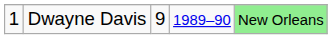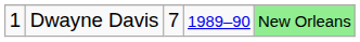 <table class="wikitable">
 <tr>
 </tr>
 <tr>
 <td>1</td>
 <td>Dwayne Davis</td>
-<td>9</td>
+<td>7</td>
 <td style="font-size:80%;"><a href='#'>1989–90</a></td>
 <td style="background: lightgreen; font-size:80%;">New Orleans</td>
 </tr>
 </table>
